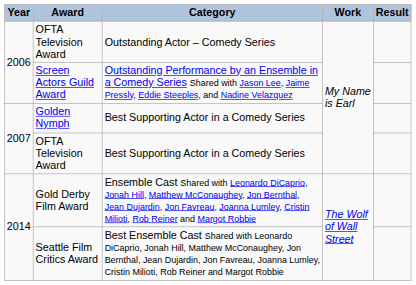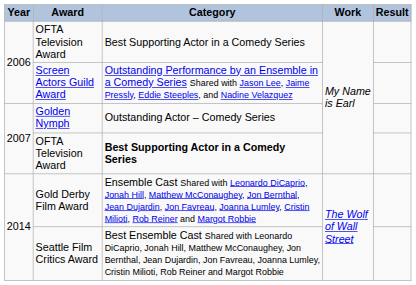 <table class="wikitable sortable">
 <tr style="text-align:center;">
 <th style="background:#B0C4DE">Year</th>
 <th style="background:#B0C4DE">Award</th>
 <th style="background:#B0C4DE">Category</th>
 <th style="background:#B0C4DE">Work</th>
 <th style="background:#B0C4DE">Result</th>
 </tr>
 <tr>
 <td rowspan=2>2006</td>
 <td>OFTA Television Award</td>
-<td>Outstanding Actor – Comedy Series</td>
+<td>Best Supporting Actor in a Comedy Series</td>
 <td rowspan=4><em>My Name is Earl</em></td>
 <td></td>
 </tr>
 <tr>
 <td><a href='#'>Screen Actors Guild Award</a></td>
 <td><a href='#'>Outstanding Performance by an Ensemble in a Comedy Series</a> <small>Shared with <a href='#'>Jason Lee</a>, <a href='#'>Jaime Pressly</a>, <a href='#'>Eddie Steeples</a>, and <a href='#'>Nadine Velazquez</a></small></td>
 <td></td>
 </tr>
 <tr>
 <td rowspan=2>2007</td>
 <td><a href='#'>Golden Nymph</a></td>
-<td>Best Supporting Actor in a Comedy Series</td>
+<td>Outstanding Actor – Comedy Series</td>
 <td></td>
 </tr>
 <tr>
 <td>OFTA Television Award</td>
-<td>Best Supporting Actor in a Comedy Series</td>
+<td><strong>Best Supporting Actor in a Comedy Series</strong></td>
 <td></td>
 </tr>
 <tr>
 <td rowspan=2>2014</td>
 <td>Gold Derby Film Award</td>
 <td>Ensemble Cast <small>Shared with <a href='#'>Leonardo DiCaprio</a>, <a href='#'>Jonah Hill</a>, <a href='#'>Matthew McConaughey</a>, <a href='#'>Jon Bernthal</a>, <a href='#'>Jean Dujardin</a>, <a href='#'>Jon Favreau</a>, <a href='#'>Joanna Lumley</a>, <a href='#'>Cristin Milioti</a>, <a href='#'>Rob Reiner</a> and <a href='#'>Margot Robbie</a></small></td>
 <td rowspan=2><em><a href='#'>The Wolf of Wall Street</a></em></td>
 <td></td>
 </tr>
 <tr>
 <td>Seattle Film Critics Award</td>
 <td>Best Ensemble Cast <small>Shared with Leonardo DiCaprio, Jonah Hill, Matthew McConaughey, Jon Bernthal, Jean Dujardin, Jon Favreau, Joanna Lumley, Cristin Milioti, Rob Reiner and Margot Robbie</small></td>
 <td></td>
 </tr>
 </table>
